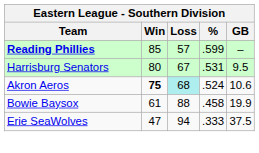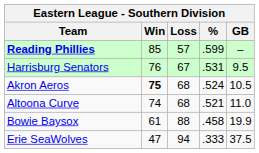 <table class="wikitable">
 <tr>
 <th colspan="5">Eastern League - Southern Division</th>
 </tr>
 <tr>
 <th width="55%">Team</th>
 <th>Win</th>
 <th>Loss</th>
 <th>%</th>
 <th>GB</th>
 </tr>
 <tr align=center bgcolor="#CCFFCC">
 <td align=left><strong><a href='#'>Reading Phillies</a></strong></td>
 <td>85</td>
 <td>57</td>
 <td>.599</td>
 <td>–</td>
 </tr>
 <tr align=center bgcolor="#CCFFCC">
 <td align=left><a href='#'>Harrisburg Senators</a></td>
-<td>80</td>
+<td>76</td>
 <td>67</td>
 <td>.531</td>
 <td>9.5</td>
 </tr>
 <tr align=center>
 <td align=left><a href='#'>Akron Aeros</a></td>
 <td><strong>75</strong></td>
-<td style="background: paleturquoise;">68</td>
+<td>68</td>
 <td>.524</td>
-<td>10.6</td>
+<td>10.5</td>
+</tr>
+<tr align=center>
+<td align=left><a href='#'>Altoona Curve</a></td>
+<td>74</td>
+<td>68</td>
+<td>.521</td>
+<td>11.0</td>
 </tr>
 <tr align=center>
 <td align=left><a href='#'>Bowie Baysox</a></td>
 <td>61</td>
 <td>88</td>
 <td>.458</td>
 <td>19.9</td>
 </tr>
 <tr align=center>
 <td align=left><a href='#'>Erie SeaWolves</a></td>
 <td>47</td>
 <td>94</td>
 <td>.333</td>
 <td>37.5</td>
 </tr>
 </table>
